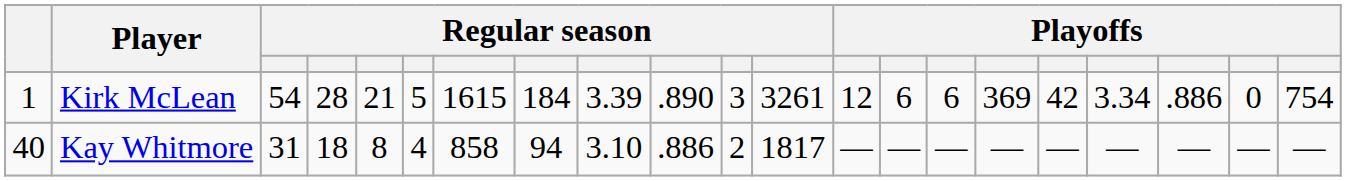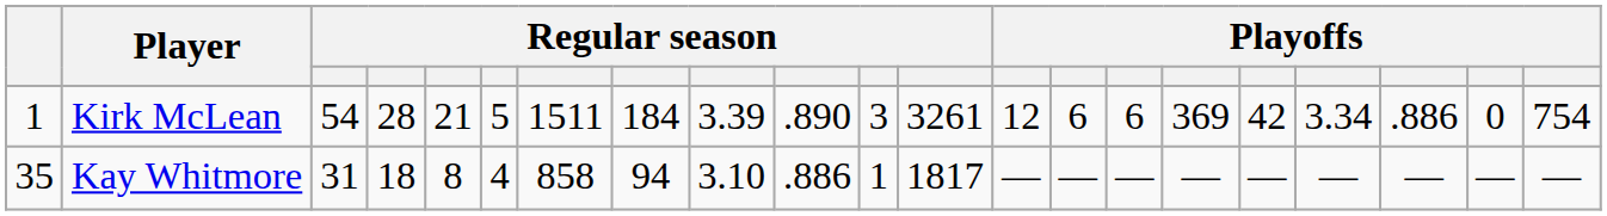 <table class="wikitable plainrowheaders" style="text-align:center;">
 <tr>
 <th scope="col" rowspan="2"></th>
 <th scope="col" rowspan="2">Player</th>
 <th scope=colgroup colspan=10>Regular season</th>
 <th scope=colgroup colspan=9>Playoffs</th>
 </tr>
 <tr>
 <th scope="col"></th>
 <th scope="col"></th>
 <th scope="col"></th>
 <th scope="col"></th>
 <th scope="col"></th>
 <th scope="col"></th>
 <th scope="col"></th>
 <th scope="col"></th>
 <th scope="col"></th>
 <th scope="col"></th>
 <th scope="col"></th>
 <th scope="col"></th>
 <th scope="col"></th>
 <th scope="col"></th>
 <th scope="col"></th>
 <th scope="col"></th>
 <th scope="col"></th>
 <th scope="col"></th>
 <th scope="col"></th>
 </tr>
 <tr>
 <td scope="row">1</td>
 <td align="left"><a href='#'>Kirk McLean</a></td>
 <td>54</td>
 <td>28</td>
 <td>21</td>
 <td>5</td>
-<td>1615</td>
+<td>1511</td>
 <td>184</td>
 <td>3.39</td>
 <td>.890</td>
 <td>3</td>
 <td>3261</td>
 <td>12</td>
 <td>6</td>
 <td>6</td>
 <td>369</td>
 <td>42</td>
 <td>3.34</td>
 <td>.886</td>
 <td>0</td>
 <td>754</td>
 </tr>
 <tr>
-<td scope="row">40</td>
+<td scope="row">35</td>
 <td align="left"><a href='#'>Kay Whitmore</a></td>
 <td>31</td>
 <td>18</td>
 <td>8</td>
 <td>4</td>
 <td>858</td>
 <td>94</td>
 <td>3.10</td>
 <td>.886</td>
-<td>2</td>
+<td>1</td>
 <td>1817</td>
 <td>—</td>
 <td>—</td>
 <td>—</td>
 <td>—</td>
 <td>—</td>
 <td>—</td>
 <td>—</td>
 <td>—</td>
 <td>—</td>
 </tr>
 </table>
